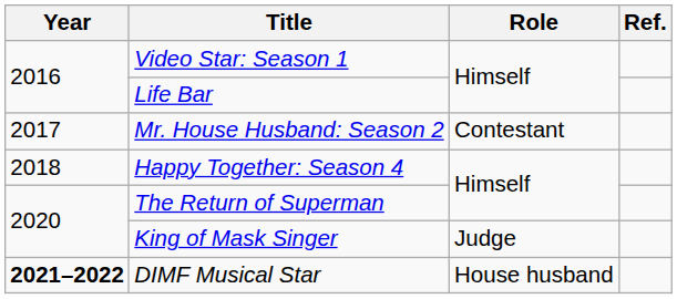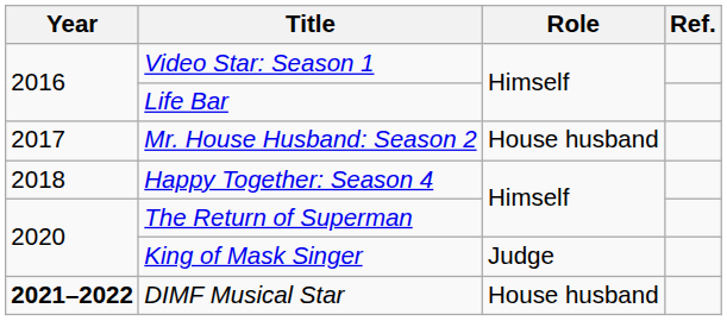 <table class="wikitable">
 <tr>
 <th>Year</th>
 <th>Title</th>
 <th>Role</th>
 <th>Ref.</th>
 </tr>
 <tr>
 <td rowspan="2">2016</td>
 <td><em><a href='#'>Video Star: Season 1</a></em></td>
 <td rowspan="2">Himself</td>
 <td></td>
 </tr>
 <tr>
 <td><em><a href='#'>Life Bar</a></em></td>
 <td></td>
 </tr>
 <tr>
 <td>2017</td>
 <td><em><a href='#'>Mr. House Husband: Season 2</a></em></td>
-<td>Contestant</td>
+<td>House husband</td>
 <td></td>
 </tr>
 <tr>
 <td>2018</td>
 <td><em><a href='#'>Happy Together: Season 4</a></em></td>
 <td rowspan="2">Himself</td>
 <td></td>
 </tr>
 <tr>
 <td rowspan=2>2020</td>
 <td><a href='#'><em>The Return of Superman</em></a></td>
 <td></td>
 </tr>
 <tr>
 <td><em><a href='#'>King of Mask Singer</a></em></td>
 <td>Judge</td>
 <td></td>
 </tr>
 <tr>
 <td><strong>2021–2022</strong></td>
 <td><em>DIMF Musical Star</em></td>
 <td>House husband</td>
 <td></td>
 </tr>
 </table>
